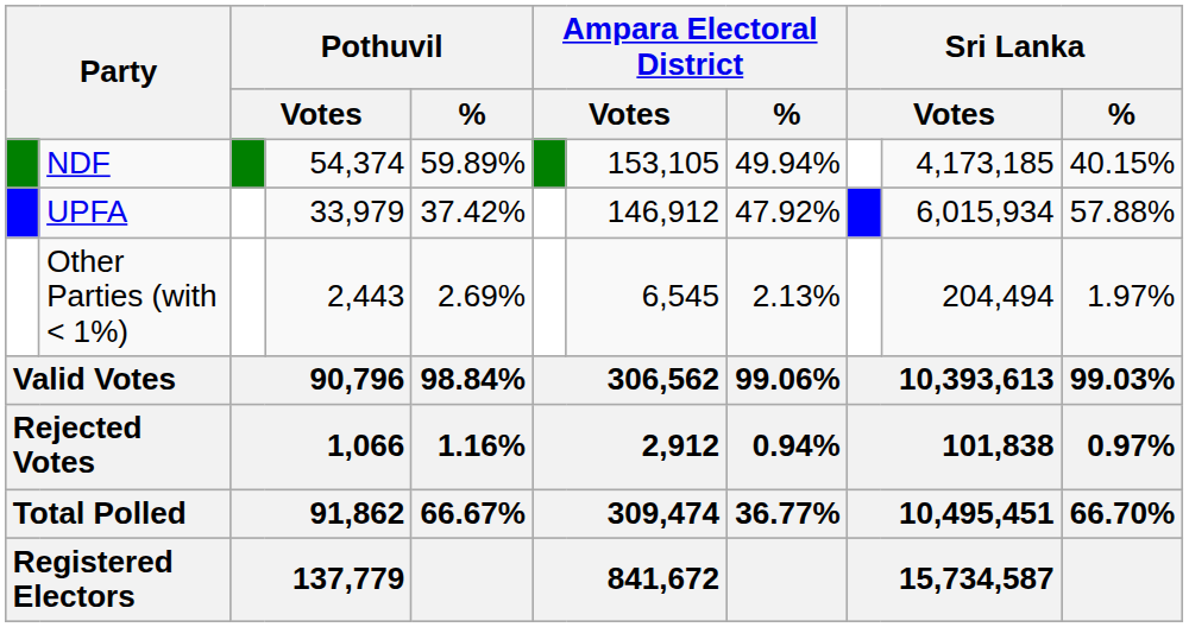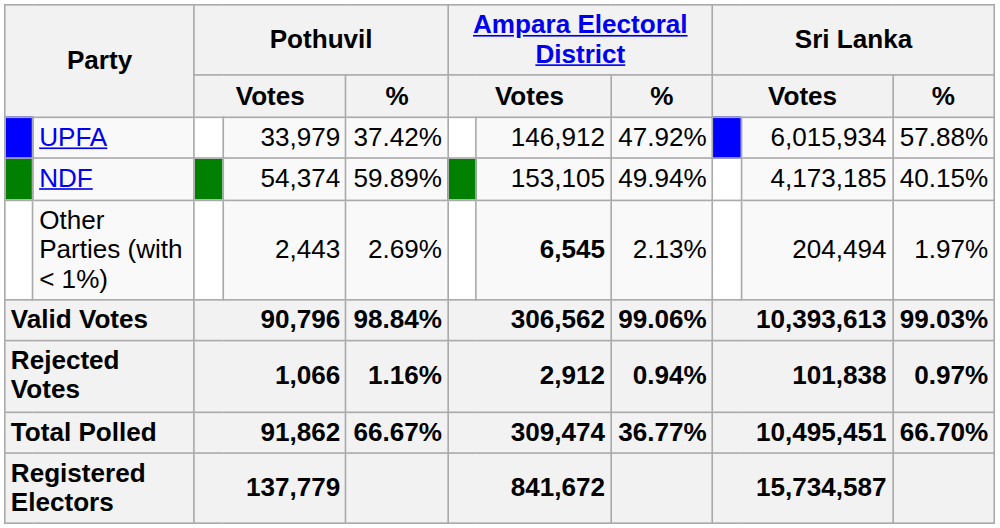 <table class="wikitable">
 <tr>
 <th colspan="2" width="144px"rowspan="2">Party</th>
 <th colspan="3" width="216px">Pothuvil</th>
 <th colspan="3" width="216px"><a href='#'>Ampara Electoral District</a></th>
 <th colspan="3" width="216px">Sri Lanka</th>
 </tr>
 <tr>
 <th colspan="2" width="144px">Votes</th>
 <th>%</th>
 <th colspan="2" width="144px">Votes</th>
 <th>%</th>
 <th colspan="2" width="144px">Votes</th>
 <th>%</th>
 </tr>
 <tr>
+<td style="background-color:blue;" width="10px"></td>
+<td style="text-align:left;"><a href='#'>UPFA</a></td>
+<td style="background-color:white;" width="10px"></td>
+<td style="text-align:right;">33,979</td>
+<td style="text-align:right;">37.42%</td>
+<td style="background-color:white;" width="10px"></td>
+<td style="text-align:right;">146,912</td>
+<td style="text-align:right;">47.92%</td>
+<td style="background-color:blue;" width="10px"></td>
+<td style="text-align:right;">6,015,934</td>
+<td style="text-align:right;">57.88%</td>
+</tr>
+<tr>
 <td style="background-color:green;" width="10px"></td>
 <td style="text-align:left;"><a href='#'>NDF</a></td>
 <td style="background-color:green;" width="10px"></td>
 <td style="text-align:right;">54,374</td>
 <td style="text-align:right;">59.89%</td>
 <td style="background-color:green;" width="10px"></td>
 <td style="text-align:right;">153,105</td>
 <td style="text-align:right;">49.94%</td>
 <td style="background-color:white;" width="10px"></td>
 <td style="text-align:right;">4,173,185</td>
 <td style="text-align:right;">40.15%</td>
 </tr>
 <tr>
-<td style="background-color:blue;" width="10px"></td>
-<td style="text-align:left;"><a href='#'>UPFA</a></td>
-<td style="background-color:white;" width="10px"></td>
-<td style="text-align:right;">33,979</td>
-<td style="text-align:right;">37.42%</td>
-<td style="background-color:white;" width="10px"></td>
-<td style="text-align:right;">146,912</td>
-<td style="text-align:right;">47.92%</td>
-<td style="background-color:blue;" width="10px"></td>
-<td style="text-align:right;">6,015,934</td>
-<td style="text-align:right;">57.88%</td>
-</tr>
-<tr>
 <td style="background-color:white;" width="10px"></td>
 <td style="text-align:left;">Other Parties (with < 1%)</td>
 <td style="background-color:white;" width="10px"></td>
 <td style="text-align:right;">2,443</td>
 <td style="text-align:right;">2.69%</td>
 <td style="background-color:white;" width="10px"></td>
-<td style="text-align:right;">6,545</td>
+<td style="text-align:right;"><strong>6,545</strong></td>
 <td style="text-align:right;">2.13%</td>
 <td style="background-color:white;" width="10px"></td>
 <td style="text-align:right;">204,494</td>
 <td style="text-align:right;">1.97%</td>
 </tr>
 <tr>
 <th colspan="2" width="144px"style="text-align:left;">Valid Votes</th>
 <th style="text-align:right;"colspan="2" width="144px">90,796</th>
 <th style="text-align:right;">98.84%</th>
 <th style="text-align:right;"colspan="2" width="144px">306,562</th>
 <th style="text-align:right;">99.06%</th>
 <th style="text-align:right;"colspan="2" width="144px">10,393,613</th>
 <th style="text-align:right;">99.03%</th>
 </tr>
 <tr>
 <th colspan="2" width="144px"style="text-align:left;">Rejected Votes</th>
 <th style="text-align:right;"colspan="2" width="144px">1,066</th>
 <th style="text-align:right;">1.16%</th>
 <th style="text-align:right;"colspan="2" width="144px">2,912</th>
 <th style="text-align:right;">0.94%</th>
 <th style="text-align:right;"colspan="2" width="144px">101,838</th>
 <th style="text-align:right;">0.97%</th>
 </tr>
 <tr>
 <th colspan="2" width="144px"style="text-align:left;">Total Polled</th>
 <th style="text-align:right;"colspan="2" width="144px">91,862</th>
 <th style="text-align:right;">66.67%</th>
 <th style="text-align:right;"colspan="2" width="144px">309,474</th>
 <th style="text-align:right;">36.77%</th>
 <th style="text-align:right;"colspan="2" width="144px">10,495,451</th>
 <th style="text-align:right;">66.70%</th>
 </tr>
 <tr>
 <th colspan="2" width="144px"style="text-align:left;">Registered Electors</th>
 <th style="text-align:right;"colspan="2" width="144px">137,779</th>
 <th></th>
 <th style="text-align:right;"colspan="2" width="144px">841,672</th>
 <th></th>
 <th style="text-align:right;"colspan="2" width="144px">15,734,587</th>
 <th></th>
 </tr>
 </table>
